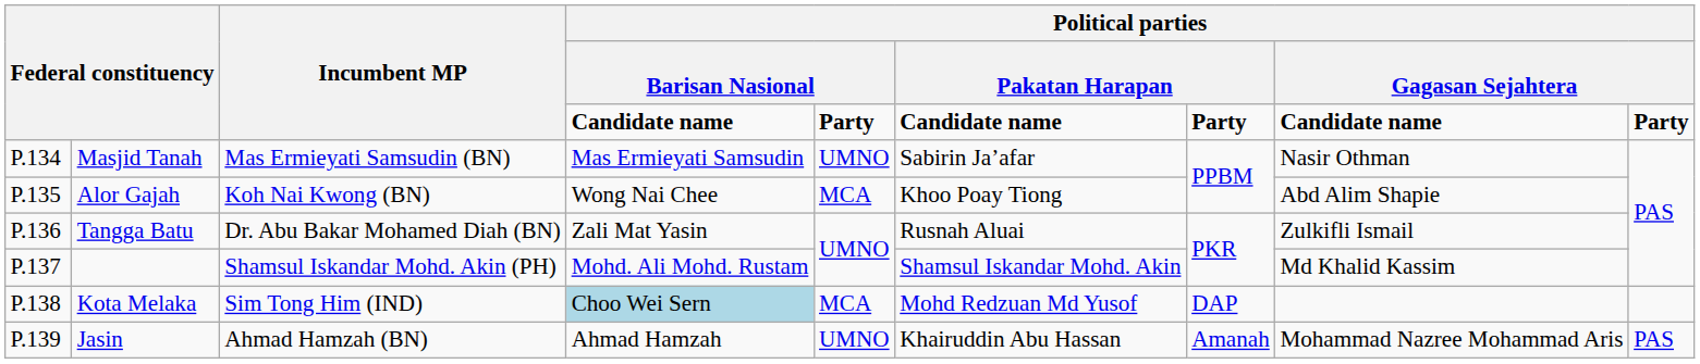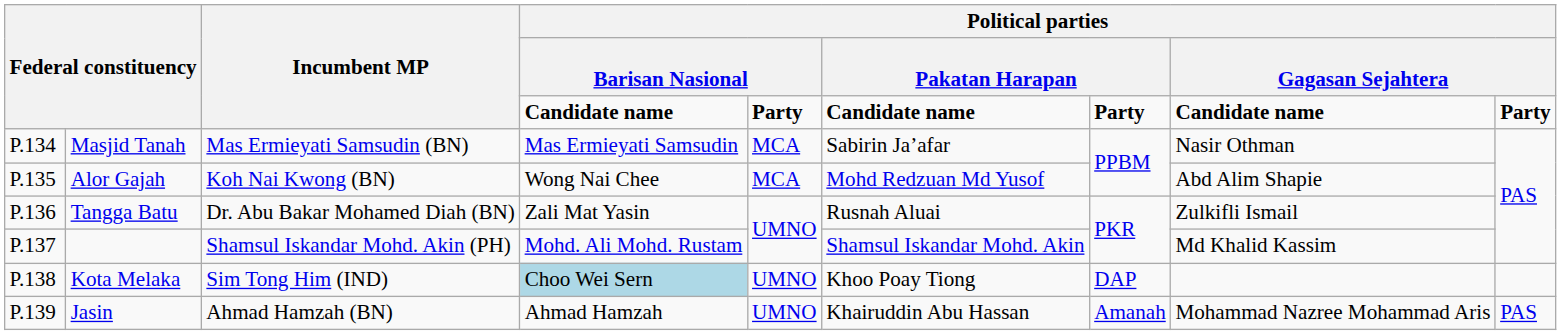 <table class="wikitable mw-collapsible mw-collapsed">
 <tr>
 <th rowspan="3" colspan="2">Federal constituency</th>
 <th rowspan="3">Incumbent MP</th>
 <th colspan="6">Political parties</th>
 </tr>
 <tr>
 <th colspan="2"><br><a href='#'>Barisan Nasional</a></th>
 <th colspan="2"><br><a href='#'>Pakatan Harapan</a></th>
 <th colspan="2"><br><a href='#'>Gagasan Sejahtera</a></th>
 </tr>
 <tr>
 <td><strong>Candidate name</strong></td>
 <td><strong>Party</strong></td>
 <td><strong>Candidate name</strong></td>
 <td><strong>Party</strong></td>
 <td><strong>Candidate name</strong></td>
 <td><strong>Party</strong></td>
 </tr>
 <tr>
 <td>P.134</td>
 <td><a href='#'>Masjid Tanah</a></td>
 <td><a href='#'>Mas Ermieyati Samsudin</a> (BN)</td>
 <td><a href='#'>Mas Ermieyati Samsudin</a></td>
-<td><a href='#'>UMNO</a></td>
+<td><a href='#'>MCA</a></td>
 <td>Sabirin Ja’afar</td>
 <td rowspan="2"><a href='#'>PPBM</a></td>
 <td>Nasir Othman</td>
 <td rowspan="4"><a href='#'>PAS</a></td>
 </tr>
 <tr>
 <td>P.135</td>
 <td><a href='#'>Alor Gajah</a></td>
 <td><a href='#'>Koh Nai Kwong</a> (BN)</td>
 <td>Wong Nai Chee</td>
 <td><a href='#'>MCA</a></td>
-<td>Khoo Poay Tiong</td>
+<td><a href='#'>Mohd Redzuan Md Yusof</a></td>
 <td>Abd Alim Shapie</td>
 </tr>
 <tr>
 <td>P.136</td>
 <td><a href='#'>Tangga Batu</a></td>
 <td>Dr. Abu Bakar Mohamed Diah (BN)</td>
 <td>Zali Mat Yasin</td>
 <td rowspan="2"><a href='#'>UMNO</a></td>
 <td>Rusnah Aluai</td>
 <td rowspan="2"><a href='#'>PKR</a></td>
 <td>Zulkifli Ismail</td>
 </tr>
 <tr>
 <td>P.137</td>
 <td></td>
 <td><a href='#'>Shamsul Iskandar Mohd. Akin</a> (PH)</td>
 <td><a href='#'>Mohd. Ali Mohd. Rustam</a></td>
 <td><a href='#'>Shamsul Iskandar Mohd. Akin</a></td>
 <td>Md Khalid Kassim</td>
 </tr>
 <tr>
 <td>P.138</td>
 <td><a href='#'>Kota Melaka</a></td>
 <td><a href='#'>Sim Tong Him</a> (IND)</td>
 <td style="background: lightblue;">Choo Wei Sern</td>
-<td><a href='#'>MCA</a></td>
-<td><a href='#'>Mohd Redzuan Md Yusof</a></td>
+<td><a href='#'>UMNO</a></td>
+<td>Khoo Poay Tiong</td>
 <td><a href='#'>DAP</a></td>
 <td></td>
 <td></td>
 </tr>
 <tr>
 <td>P.139</td>
 <td><a href='#'>Jasin</a></td>
 <td>Ahmad Hamzah (BN)</td>
 <td>Ahmad Hamzah</td>
 <td><a href='#'>UMNO</a></td>
 <td>Khairuddin Abu Hassan</td>
 <td><a href='#'>Amanah</a></td>
 <td>Mohammad Nazree Mohammad Aris</td>
 <td><a href='#'>PAS</a></td>
 </tr>
 </table>
